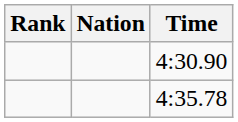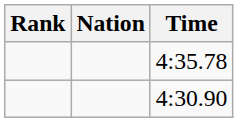 <table class="wikitable sortable" style="text-align:center">
 <tr>
 <th>Rank</th>
 <th>Nation</th>
 <th>Time</th>
 </tr>
 <tr>
 <td></td>
 <td align=left></td>
-<td>4:30.90</td>
+<td>4:35.78</td>
 </tr>
 <tr>
 <td></td>
 <td align=left></td>
-<td>4:35.78</td>
+<td>4:30.90</td>
 </tr>
 </table>
